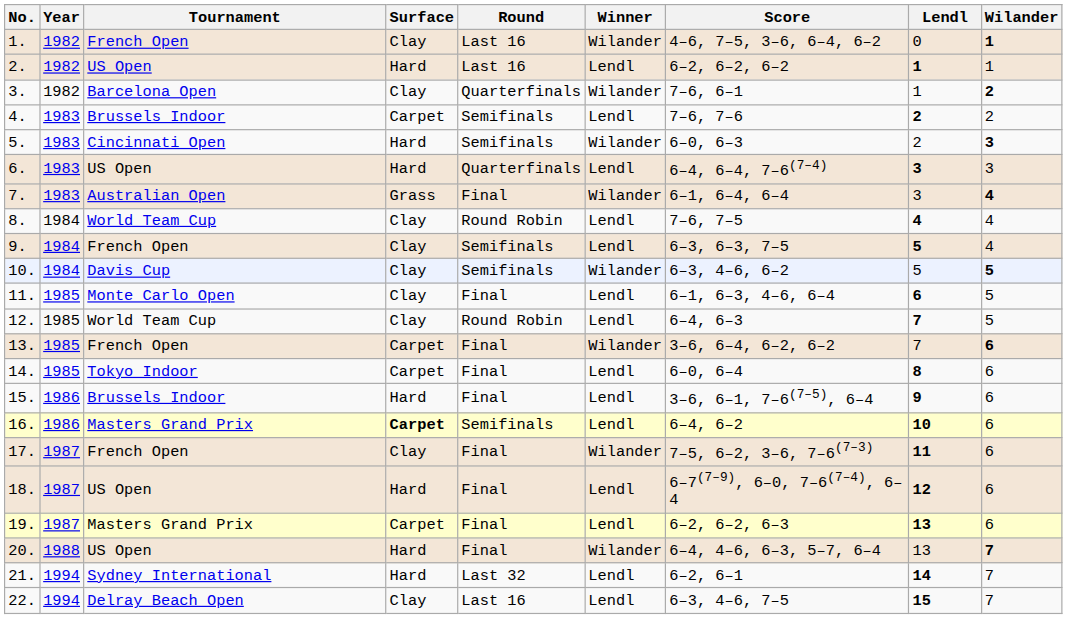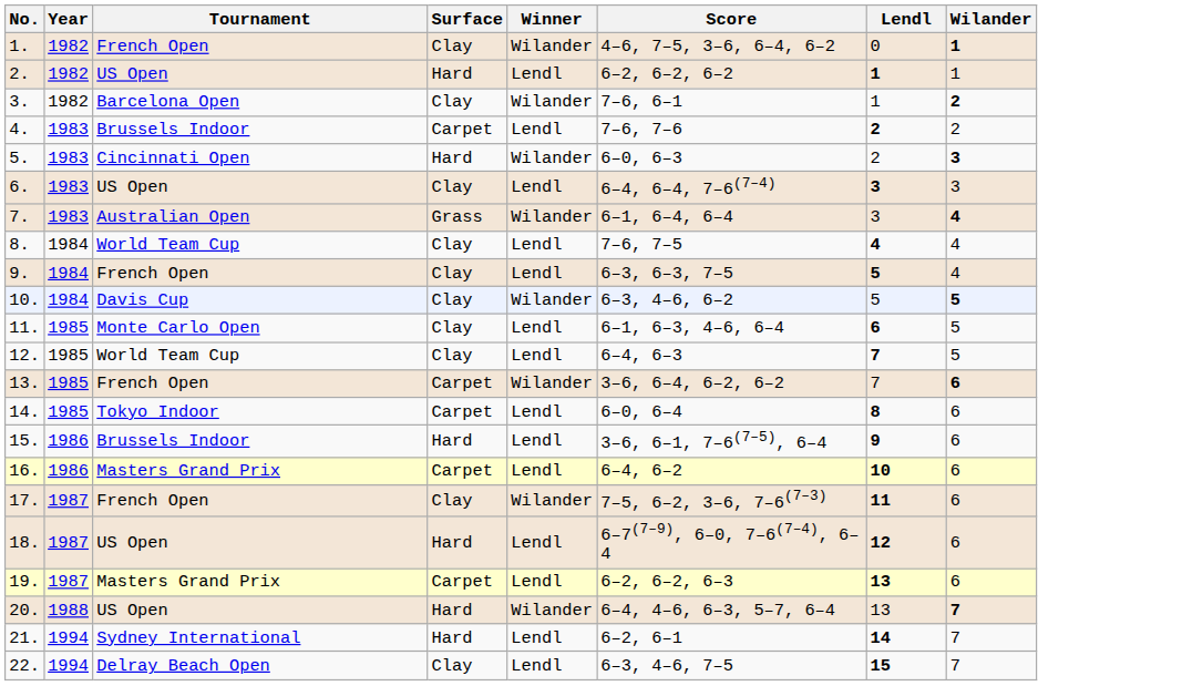 <table class="sortable wikitable">
 <tr>
 <th>No.</th>
 <th>Year</th>
 <th width=250>Tournament</th>
 <th>Surface</th>
-<th>Round</th>
 <th>Winner</th>
 <th width=200>Score</th>
 <th width=55>Lendl</th>
 <th>Wilander</th>
 </tr>
 <tr style="background:#f3e6d7;">
 <td>1.</td>
 <td><a href='#'>1982</a></td>
 <td><a href='#'>French Open</a></td>
 <td>Clay</td>
-<td>Last 16</td>
 <td>Wilander</td>
 <td>4–6, 7–5, 3–6, 6–4, 6–2</td>
 <td>0</td>
 <td><strong>1</strong></td>
 </tr>
 <tr style="background:#f3e6d7;">
 <td>2.</td>
 <td><a href='#'>1982</a></td>
 <td><a href='#'>US Open</a></td>
 <td>Hard</td>
-<td>Last 16</td>
 <td>Lendl</td>
 <td>6–2, 6–2, 6–2</td>
 <td><strong>1</strong></td>
 <td>1</td>
 </tr>
 <tr>
 <td>3.</td>
 <td>1982</td>
 <td><a href='#'>Barcelona Open</a></td>
 <td>Clay</td>
-<td>Quarterfinals</td>
 <td>Wilander</td>
 <td>7–6, 6–1</td>
 <td>1</td>
 <td><strong>2</strong></td>
 </tr>
 <tr>
 <td>4.</td>
 <td><a href='#'>1983</a></td>
 <td><a href='#'>Brussels Indoor</a></td>
 <td>Carpet</td>
-<td>Semifinals</td>
 <td>Lendl</td>
 <td>7–6, 7–6</td>
 <td><strong>2</strong></td>
 <td>2</td>
 </tr>
 <tr>
 <td>5.</td>
 <td><a href='#'>1983</a></td>
 <td><a href='#'>Cincinnati Open</a></td>
 <td>Hard</td>
-<td>Semifinals</td>
 <td>Wilander</td>
 <td>6–0, 6–3</td>
 <td>2</td>
 <td><strong>3</strong></td>
 </tr>
 <tr style="background:#f3e6d7;">
 <td>6.</td>
 <td><a href='#'>1983</a></td>
 <td>US Open</td>
-<td>Hard</td>
-<td>Quarterfinals</td>
+<td>Clay</td>
 <td>Lendl</td>
 <td>6–4, 6–4, 7–6<sup>(7–4)</sup></td>
 <td><strong>3</strong></td>
 <td>3</td>
 </tr>
 <tr style="background:#f3e6d7;">
 <td>7.</td>
 <td><a href='#'>1983</a></td>
 <td><a href='#'>Australian Open</a></td>
 <td>Grass</td>
-<td>Final</td>
 <td>Wilander</td>
 <td>6–1, 6–4, 6–4</td>
 <td>3</td>
 <td><strong>4</strong></td>
 </tr>
 <tr>
 <td>8.</td>
 <td>1984</td>
 <td><a href='#'>World Team Cup</a></td>
 <td>Clay</td>
-<td>Round Robin</td>
 <td>Lendl</td>
 <td>7–6, 7–5</td>
 <td><strong>4</strong></td>
 <td>4</td>
 </tr>
 <tr style="background:#f3e6d7;">
 <td>9.</td>
 <td><a href='#'>1984</a></td>
 <td>French Open</td>
 <td>Clay</td>
-<td>Semifinals</td>
 <td>Lendl</td>
 <td>6–3, 6–3, 7–5</td>
 <td><strong>5</strong></td>
 <td>4</td>
 </tr>
 <tr bgcolor="#ecf2ff">
 <td>10.</td>
 <td><a href='#'>1984</a></td>
 <td><a href='#'>Davis Cup</a></td>
 <td>Clay</td>
-<td>Semifinals</td>
 <td>Wilander</td>
 <td>6–3, 4–6, 6–2</td>
 <td>5</td>
 <td><strong>5</strong></td>
 </tr>
 <tr>
 <td>11.</td>
 <td><a href='#'>1985</a></td>
 <td><a href='#'>Monte Carlo Open</a></td>
 <td>Clay</td>
-<td>Final</td>
 <td>Lendl</td>
 <td>6–1, 6–3, 4–6, 6–4</td>
 <td><strong>6</strong></td>
 <td>5</td>
 </tr>
 <tr>
 <td>12.</td>
 <td>1985</td>
 <td>World Team Cup</td>
 <td>Clay</td>
-<td>Round Robin</td>
 <td>Lendl</td>
 <td>6–4, 6–3</td>
 <td><strong>7</strong></td>
 <td>5</td>
 </tr>
 <tr style="background:#f3e6d7;">
 <td>13.</td>
 <td><a href='#'>1985</a></td>
 <td>French Open</td>
 <td>Carpet</td>
-<td>Final</td>
 <td>Wilander</td>
 <td>3–6, 6–4, 6–2, 6–2</td>
 <td>7</td>
 <td><strong>6</strong></td>
 </tr>
 <tr>
 <td>14.</td>
 <td><a href='#'>1985</a></td>
 <td><a href='#'>Tokyo Indoor</a></td>
 <td>Carpet</td>
-<td>Final</td>
 <td>Lendl</td>
 <td>6–0, 6–4</td>
 <td><strong>8</strong></td>
 <td>6</td>
 </tr>
 <tr>
 <td>15.</td>
 <td><a href='#'>1986</a></td>
 <td><a href='#'>Brussels Indoor</a></td>
 <td>Hard</td>
-<td>Final</td>
 <td>Lendl</td>
 <td>3–6, 6–1, 7–6<sup>(7–5)</sup>, 6–4</td>
 <td><strong>9</strong></td>
 <td>6</td>
 </tr>
 <tr bgcolor="ffffcc">
 <td>16.</td>
 <td><a href='#'>1986</a></td>
 <td><a href='#'>Masters Grand Prix</a></td>
-<td><strong>Carpet</strong></td>
-<td>Semifinals</td>
+<td>Carpet</td>
 <td>Lendl</td>
 <td>6–4, 6–2</td>
 <td><strong>10</strong></td>
 <td>6</td>
 </tr>
 <tr style="background:#f3e6d7;">
 <td>17.</td>
 <td><a href='#'>1987</a></td>
 <td>French Open</td>
 <td>Clay</td>
-<td>Final</td>
 <td>Wilander</td>
 <td>7–5, 6–2, 3–6, 7–6<sup>(7–3)</sup></td>
 <td><strong>11</strong></td>
 <td>6</td>
 </tr>
 <tr style="background:#f3e6d7;">
 <td>18.</td>
 <td><a href='#'>1987</a></td>
 <td>US Open</td>
 <td>Hard</td>
-<td>Final</td>
 <td>Lendl</td>
 <td>6–7<sup>(7–9)</sup>, 6–0, 7–6<sup>(7–4)</sup>, 6–4</td>
 <td><strong>12</strong></td>
 <td>6</td>
 </tr>
 <tr bgcolor="ffffcc">
 <td>19.</td>
 <td><a href='#'>1987</a></td>
 <td>Masters Grand Prix</td>
 <td>Carpet</td>
-<td>Final</td>
 <td>Lendl</td>
 <td>6–2, 6–2, 6–3</td>
 <td><strong>13</strong></td>
 <td>6</td>
 </tr>
 <tr style="background:#f3e6d7;">
 <td>20.</td>
 <td><a href='#'>1988</a></td>
 <td>US Open</td>
 <td>Hard</td>
-<td>Final</td>
 <td>Wilander</td>
 <td>6–4, 4–6, 6–3, 5–7, 6–4</td>
 <td>13</td>
 <td><strong>7</strong></td>
 </tr>
 <tr>
 <td>21.</td>
 <td><a href='#'>1994</a></td>
 <td><a href='#'>Sydney International</a></td>
 <td>Hard</td>
-<td>Last 32</td>
 <td>Lendl</td>
 <td>6–2, 6–1</td>
 <td><strong>14</strong></td>
 <td>7</td>
 </tr>
 <tr>
 <td>22.</td>
 <td><a href='#'>1994</a></td>
 <td><a href='#'>Delray Beach Open</a></td>
 <td>Clay</td>
-<td>Last 16</td>
 <td>Lendl</td>
 <td>6–3, 4–6, 7–5</td>
 <td><strong>15</strong></td>
 <td>7</td>
 </tr>
 </table>
